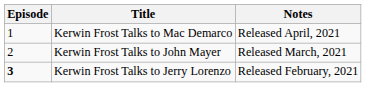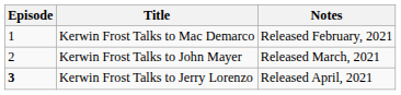 <table class="wikitable">
 <tr>
 <th>Episode</th>
 <th>Title</th>
 <th>Notes</th>
 </tr>
 <tr>
 <td>1</td>
 <td>Kerwin Frost Talks to Mac Demarco</td>
-<td>Released April, 2021</td>
+<td>Released February, 2021</td>
 </tr>
 <tr>
 <td>2</td>
 <td>Kerwin Frost Talks to John Mayer</td>
 <td>Released March, 2021</td>
 </tr>
 <tr>
 <td><strong>3</strong></td>
 <td>Kerwin Frost Talks to Jerry Lorenzo</td>
-<td>Released February, 2021</td>
+<td>Released April, 2021</td>
 </tr>
 </table>
